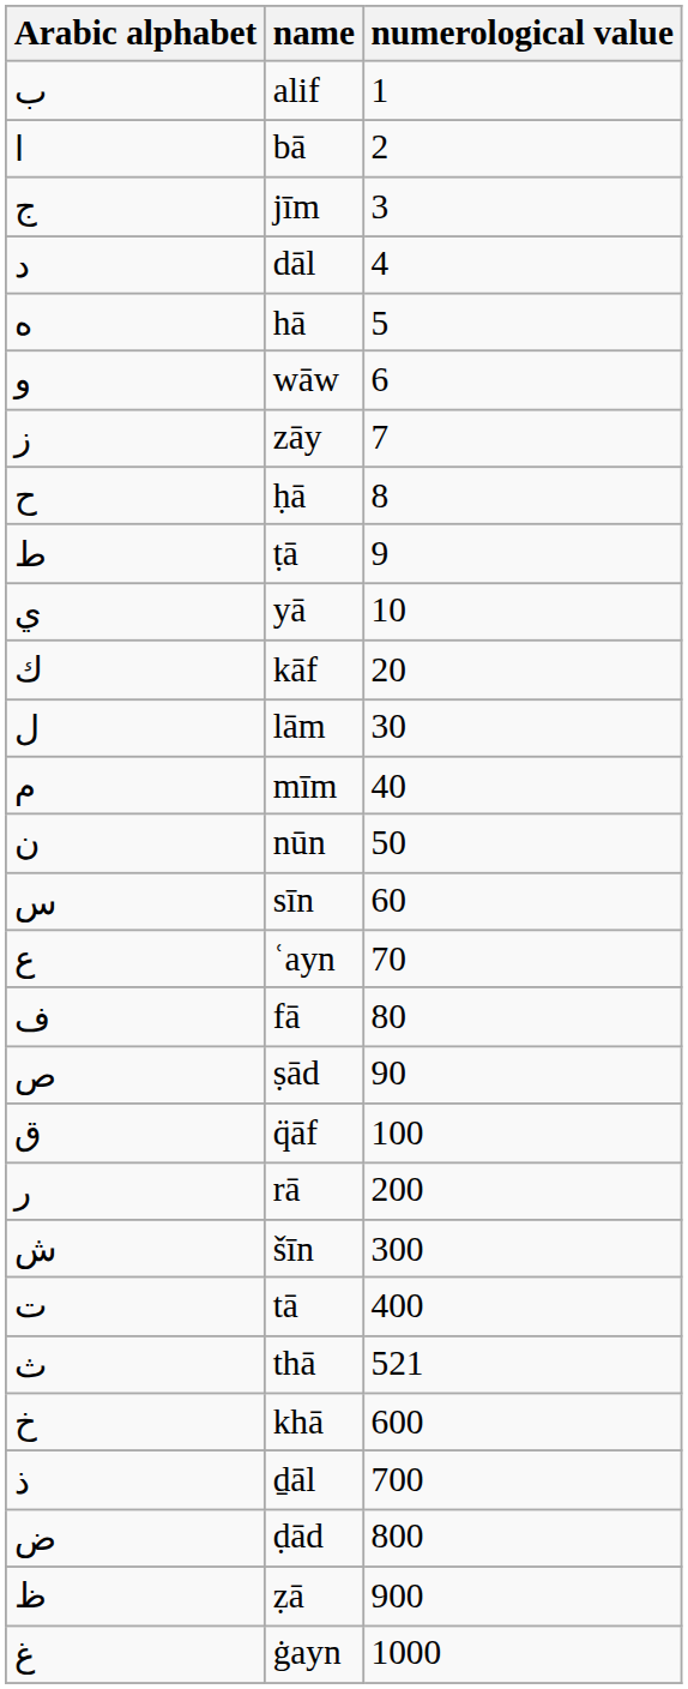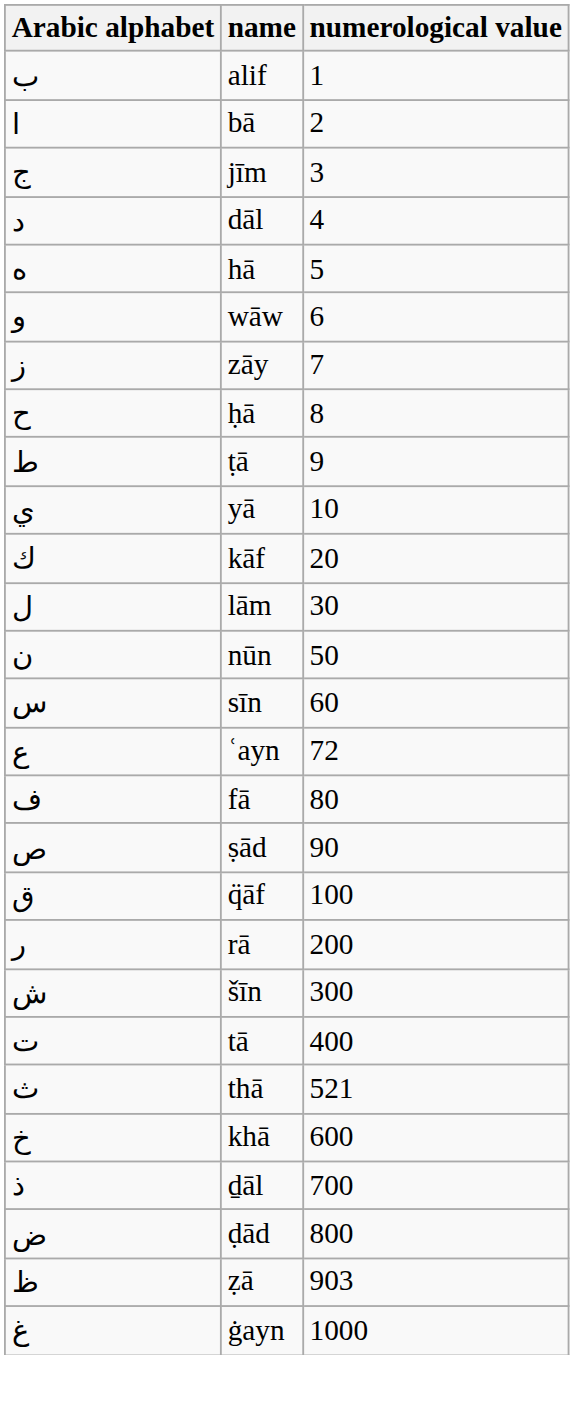 <table class="wikitable">
 <tr>
 <th>Arabic alphabet</th>
 <th>name</th>
 <th>numerological value</th>
 </tr>
 <tr>
 <td>ب</td>
 <td>alif</td>
 <td>1</td>
 </tr>
 <tr>
 <td>ا</td>
 <td>bā</td>
 <td>2</td>
 </tr>
 <tr>
 <td>ج</td>
 <td>jīm</td>
 <td>3</td>
 </tr>
 <tr>
 <td>د</td>
 <td>dāl</td>
 <td>4</td>
 </tr>
 <tr>
 <td>ه</td>
 <td>hā</td>
 <td>5</td>
 </tr>
 <tr>
 <td>و</td>
 <td>wāw</td>
 <td>6</td>
 </tr>
 <tr>
 <td>ز</td>
 <td>zāy</td>
 <td>7</td>
 </tr>
 <tr>
 <td>ح</td>
 <td>ḥā</td>
 <td>8</td>
 </tr>
 <tr>
 <td>ط</td>
 <td>ṭā</td>
 <td>9</td>
 </tr>
 <tr>
 <td>ي</td>
 <td>yā</td>
 <td>10</td>
 </tr>
 <tr>
 <td>ك</td>
 <td>kāf</td>
 <td>20</td>
 </tr>
 <tr>
 <td>ل</td>
 <td>lām</td>
 <td>30</td>
 </tr>
 <tr>
-<td>م</td>
-<td>mīm</td>
-<td>40</td>
-</tr>
-<tr>
 <td>ن</td>
 <td>nūn</td>
 <td>50</td>
 </tr>
 <tr>
 <td>س</td>
 <td>sīn</td>
 <td>60</td>
 </tr>
 <tr>
 <td>ع</td>
 <td>ʿayn</td>
-<td>70</td>
+<td>72</td>
 </tr>
 <tr>
 <td>ف</td>
 <td>fā</td>
 <td>80</td>
 </tr>
 <tr>
 <td>ص</td>
 <td>ṣād</td>
 <td>90</td>
 </tr>
 <tr>
 <td>ق</td>
 <td>q̈āf</td>
 <td>100</td>
 </tr>
 <tr>
 <td>ر</td>
 <td>rā</td>
 <td>200</td>
 </tr>
 <tr>
 <td>ش</td>
 <td>šīn</td>
 <td>300</td>
 </tr>
 <tr>
 <td>ت</td>
 <td>tā</td>
 <td>400</td>
 </tr>
 <tr>
 <td>ث</td>
 <td>thā</td>
 <td>521</td>
 </tr>
 <tr>
 <td>خ</td>
 <td>khā</td>
 <td>600</td>
 </tr>
 <tr>
 <td>ذ</td>
 <td>ḏāl</td>
 <td>700</td>
 </tr>
 <tr>
 <td>ض</td>
 <td>ḍād</td>
 <td>800</td>
 </tr>
 <tr>
 <td>ظ</td>
 <td>ẓā</td>
-<td>900</td>
+<td>903</td>
 </tr>
 <tr>
 <td>غ</td>
 <td>ġayn</td>
 <td>1000</td>
 </tr>
 </table>
